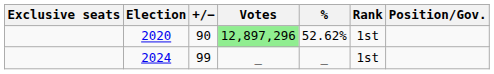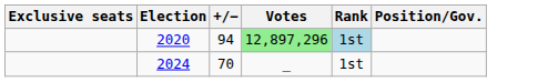 <table class="wikitable" style="text-align:center; font-size:100%; line-height:16px;">
 <tr>
 <th>Exclusive seats</th>
 <th>Election</th>
 <th>+/−</th>
 <th>Votes</th>
-<th>%</th>
 <th>Rank</th>
 <th>Position/Gov.</th>
 </tr>
 <tr>
 <td></td>
 <td><a href='#'>2020</a></td>
-<td> 90</td>
+<td> 94</td>
 <td style="background: lightgreen;">12,897,296</td>
-<td>52.62%</td>
-<td>1st</td>
+<td style="background: lightblue;">1st</td>
 <td></td>
 </tr>
 <tr>
 <td></td>
 <td><a href='#'>2024</a></td>
-<td> 99</td>
-<td>_</td>
+<td> 70</td>
 <td>_</td>
 <td>1st</td>
 <td></td>
 </tr>
 </table>
